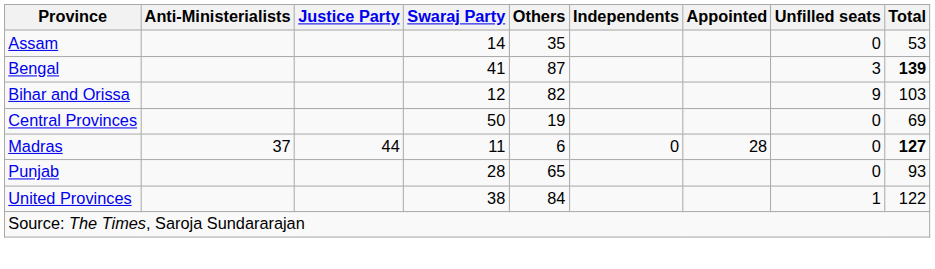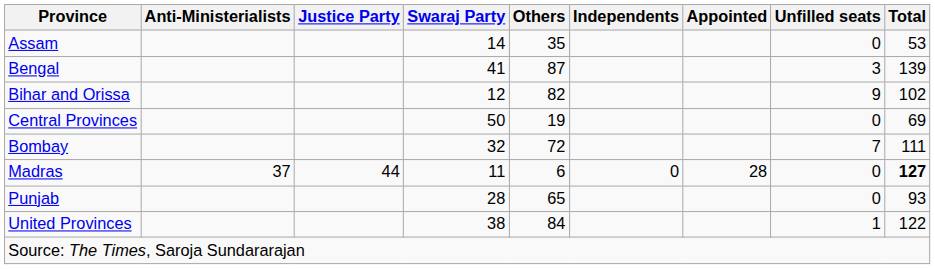 <table class=wikitable style=text-align:right>
 <tr>
 <th>Province</th>
 <th>Anti-Ministerialists</th>
 <th><a href='#'>Justice Party</a></th>
 <th><a href='#'>Swaraj Party</a></th>
 <th>Others</th>
 <th>Independents</th>
 <th>Appointed</th>
 <th>Unfilled seats</th>
 <th>Total</th>
 </tr>
 <tr>
 <td align=left><a href='#'>Assam</a></td>
 <td></td>
 <td></td>
 <td>14</td>
 <td>35</td>
 <td></td>
 <td></td>
 <td>0</td>
 <td>53</td>
 </tr>
 <tr>
 <td align=left><a href='#'>Bengal</a></td>
 <td></td>
 <td></td>
 <td>41</td>
 <td>87</td>
 <td></td>
 <td></td>
 <td>3</td>
-<td><strong>139</strong></td>
+<td>139</td>
 </tr>
 <tr>
 <td align=left><a href='#'>Bihar and Orissa</a></td>
 <td></td>
 <td></td>
 <td>12</td>
 <td>82</td>
 <td></td>
 <td></td>
 <td>9</td>
-<td>103</td>
+<td>102</td>
 </tr>
 <tr>
 <td align=left><a href='#'>Central Provinces</a></td>
 <td></td>
 <td></td>
 <td>50</td>
 <td>19</td>
 <td></td>
 <td></td>
 <td>0</td>
 <td>69</td>
+</tr>
+<tr>
+<td align=left><a href='#'>Bombay</a></td>
+<td></td>
+<td></td>
+<td>32</td>
+<td>72</td>
+<td></td>
+<td></td>
+<td>7</td>
+<td>111</td>
 </tr>
 <tr>
 <td align=left><a href='#'>Madras</a></td>
 <td>37</td>
 <td>44</td>
 <td>11</td>
 <td>6</td>
 <td>0</td>
 <td>28</td>
 <td>0</td>
 <td><strong>127</strong></td>
 </tr>
 <tr>
 <td align=left><a href='#'>Punjab</a></td>
 <td></td>
 <td></td>
 <td>28</td>
 <td>65</td>
 <td></td>
 <td></td>
 <td>0</td>
 <td>93</td>
 </tr>
 <tr>
 <td align=left><a href='#'>United Provinces</a></td>
 <td></td>
 <td></td>
 <td>38</td>
 <td>84</td>
 <td></td>
 <td></td>
 <td>1</td>
 <td>122</td>
 </tr>
 <tr>
 <td align=left colspan=9>Source: <em>The Times</em>, Saroja Sundararajan</td>
 </tr>
 </table>
